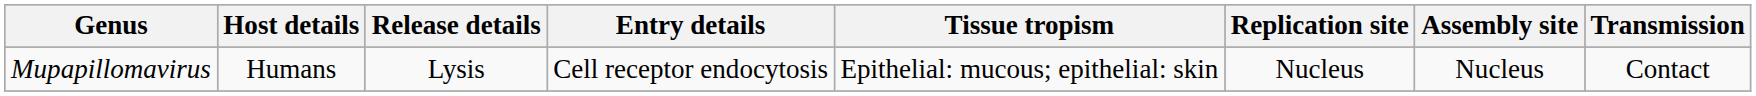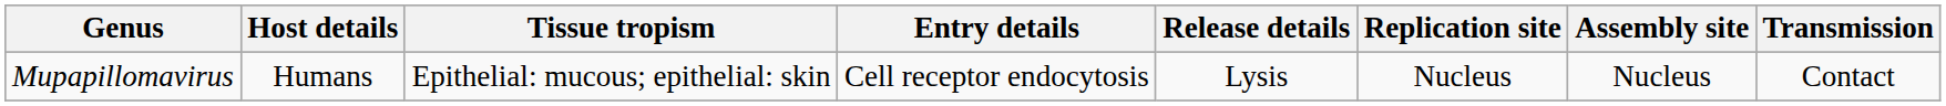 <table class="wikitable sortable" style="text-align:center">
 <tr>
 <th>Genus</th>
 <th>Host details</th>
+<th>Tissue tropism</th>
+<th>Entry details</th>
 <th>Release details</th>
-<th>Entry details</th>
-<th>Tissue tropism</th>
 <th>Replication site</th>
 <th>Assembly site</th>
 <th>Transmission</th>
 </tr>
 <tr>
 <td><em>Mupapillomavirus</em></td>
 <td>Humans</td>
+<td>Epithelial: mucous; epithelial: skin</td>
+<td>Cell receptor endocytosis</td>
 <td>Lysis</td>
-<td>Cell receptor endocytosis</td>
-<td>Epithelial: mucous; epithelial: skin</td>
 <td>Nucleus</td>
 <td>Nucleus</td>
 <td>Contact</td>
 </tr>
 </table>
